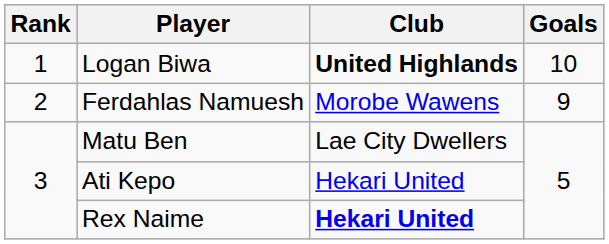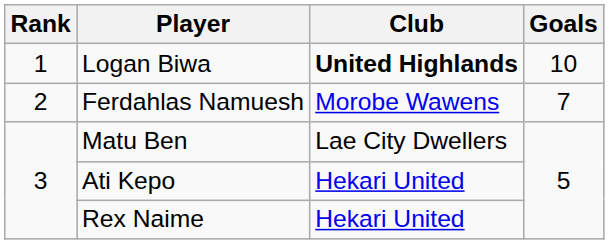 <table class="wikitable" style="text-align:center">
 <tr>
 <th>Rank</th>
 <th>Player</th>
 <th>Club</th>
 <th>Goals</th>
 </tr>
 <tr>
 <td>1</td>
 <td align="left">Logan Biwa</td>
 <td align="left"><strong>United Highlands</strong></td>
 <td>10</td>
 </tr>
 <tr>
 <td>2</td>
 <td align="left"> Ferdahlas Namuesh</td>
 <td align="left"><a href='#'>Morobe Wawens</a></td>
-<td>9</td>
+<td>7</td>
 </tr>
 <tr>
 <td rowspan="3">3</td>
 <td align="left"> Matu Ben</td>
 <td align="left">Lae City Dwellers</td>
 <td rowspan="3">5</td>
 </tr>
 <tr>
 <td align="left"> Ati Kepo</td>
 <td align="left"><a href='#'>Hekari United</a></td>
 </tr>
 <tr>
 <td align="left">Rex Naime</td>
-<td align="left"><strong><a href='#'>Hekari United</a></strong></td>
+<td align="left"><a href='#'>Hekari United</a></td>
 </tr>
 </table>
